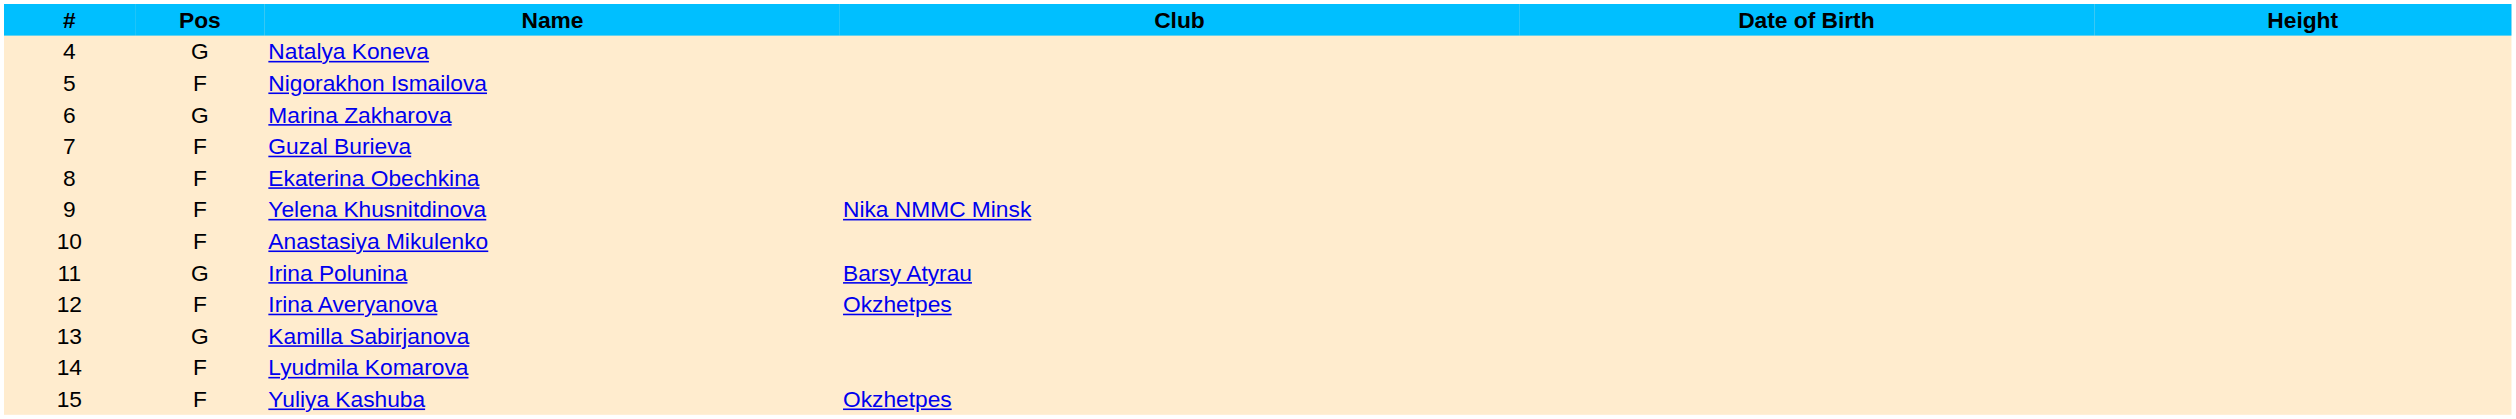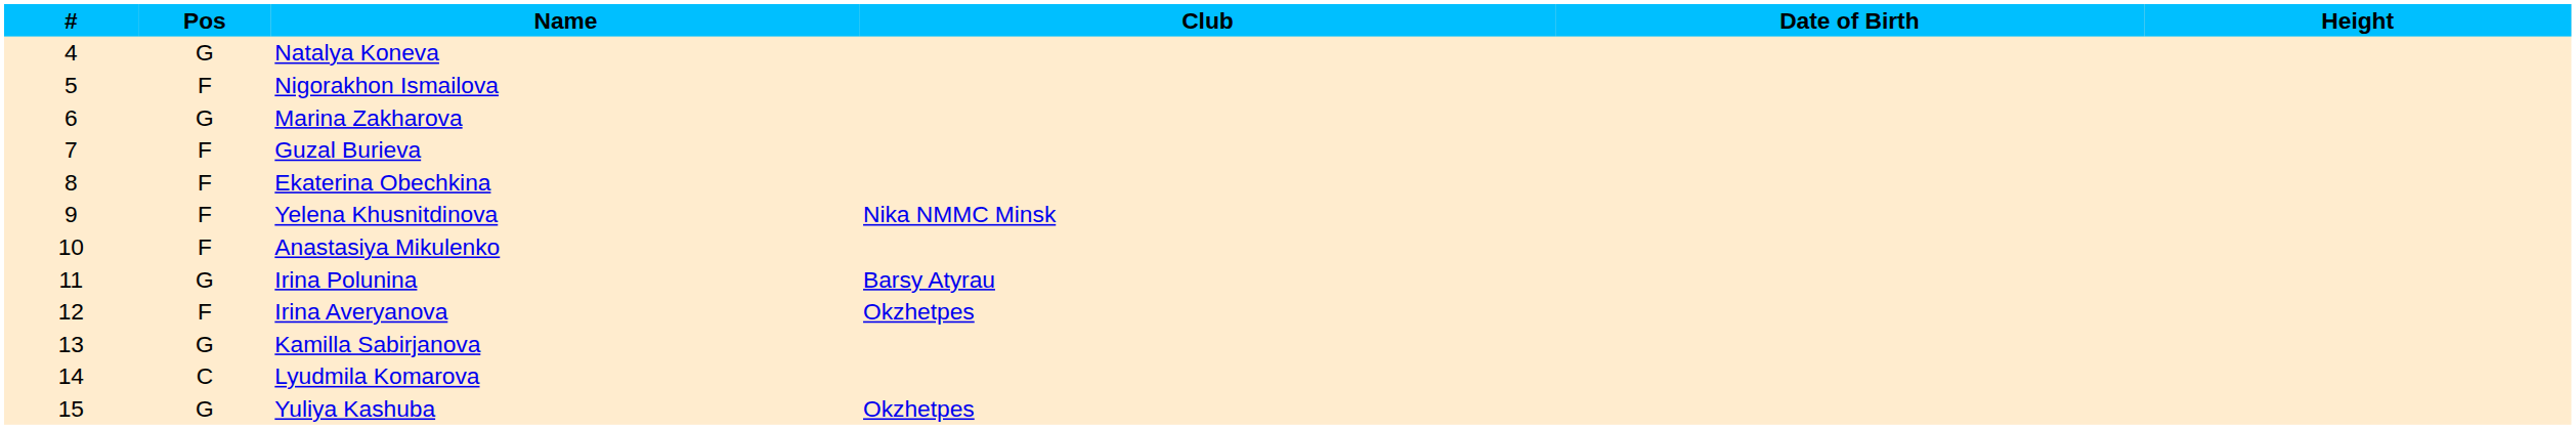 <table border=0 cellpadding=2 cellspacing=0  |- bgcolor=#FFECCE style="text-align:center; font-size:90%;" width=80%>
 <tr bgcolor=#00BFFF>
 <th width=5%>#</th>
 <th width=5%>Pos</th>
 <th width=22%>Name</th>
 <th width=26%>Club</th>
 <th width=22%>Date of Birth</th>
 <th width=16%>Height</th>
 </tr>
 <tr>
 <td>4</td>
 <td>G</td>
 <td align=left><a href='#'>Natalya Koneva</a></td>
 <td align=left></td>
 <td align=left></td>
 <td></td>
 </tr>
 <tr>
 <td>5</td>
 <td>F</td>
 <td align=left><a href='#'>Nigorakhon Ismailova</a></td>
 <td align=left></td>
 <td align=left></td>
 <td></td>
 </tr>
 <tr>
 <td>6</td>
 <td>G</td>
 <td align=left><a href='#'>Marina Zakharova</a></td>
 <td align=left></td>
 <td align=left></td>
 <td></td>
 </tr>
 <tr>
 <td>7</td>
 <td>F</td>
 <td align=left><a href='#'>Guzal Burieva</a></td>
 <td align=left></td>
 <td align=left></td>
 <td></td>
 </tr>
 <tr>
 <td>8</td>
 <td>F</td>
 <td align=left><a href='#'>Ekaterina Obechkina</a></td>
 <td align=left></td>
 <td align=left></td>
 <td></td>
 </tr>
 <tr>
 <td>9</td>
 <td>F</td>
 <td align=left><a href='#'>Yelena Khusnitdinova</a></td>
 <td align=left> <a href='#'>Nika NMMC Minsk</a></td>
 <td align=left></td>
 <td></td>
 </tr>
 <tr>
 <td>10</td>
 <td>F</td>
 <td align=left><a href='#'>Anastasiya Mikulenko</a></td>
 <td align=left></td>
 <td align=left></td>
 <td></td>
 </tr>
 <tr>
 <td>11</td>
 <td>G</td>
 <td align=left><a href='#'>Irina Polunina</a></td>
 <td align=left> <a href='#'>Barsy Atyrau</a></td>
 <td align=left></td>
 <td></td>
 </tr>
 <tr>
 <td>12</td>
 <td>F</td>
 <td align=left><a href='#'>Irina Averyanova</a></td>
 <td align=left> <a href='#'>Okzhetpes</a></td>
 <td align=left></td>
 <td></td>
 </tr>
 <tr>
 <td>13</td>
 <td>G</td>
 <td align=left><a href='#'>Kamilla Sabirjanova</a></td>
 <td align=left></td>
 <td align=left></td>
 <td></td>
 </tr>
 <tr>
 <td>14</td>
-<td>F</td>
+<td>C</td>
 <td align=left><a href='#'>Lyudmila Komarova</a></td>
 <td align=left></td>
 <td align=left></td>
 <td></td>
 </tr>
 <tr>
 <td>15</td>
-<td>F</td>
+<td>G</td>
 <td align=left><a href='#'>Yuliya Kashuba</a></td>
 <td align=left> <a href='#'>Okzhetpes</a></td>
 <td align=left></td>
 <td></td>
 </tr>
 </table>
